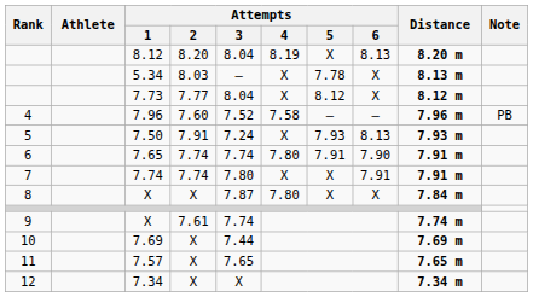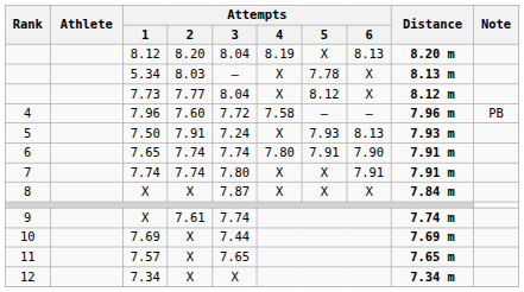 <table class="wikitable" style=" text-align:center; font-size:110%;" width="95%">
 <tr>
 <th rowspan="2">Rank</th>
 <th rowspan="2">Athlete</th>
 <th colspan="6">Attempts</th>
 <th rowspan="2">Distance</th>
 <th rowspan="2">Note</th>
 </tr>
 <tr>
 <th>1</th>
 <th>2</th>
 <th>3</th>
 <th>4</th>
 <th>5</th>
 <th>6</th>
 </tr>
 <tr>
 <td></td>
 <td align=left></td>
 <td>8.12</td>
 <td>8.20</td>
 <td>8.04</td>
 <td>8.19</td>
 <td>X</td>
 <td>8.13</td>
 <td><strong>8.20 m </strong></td>
 <td></td>
 </tr>
 <tr>
 <td></td>
 <td align=left></td>
 <td>5.34</td>
 <td>8.03</td>
 <td>—</td>
 <td>X</td>
 <td>7.78</td>
 <td>X</td>
 <td><strong>8.13 m </strong></td>
 <td></td>
 </tr>
 <tr>
 <td></td>
 <td align=left></td>
 <td>7.73</td>
 <td>7.77</td>
 <td>8.04</td>
 <td>X</td>
 <td>8.12</td>
 <td>X</td>
 <td><strong>8.12 m </strong></td>
 <td></td>
 </tr>
 <tr>
 <td>4</td>
 <td align=left></td>
 <td>7.96</td>
 <td>7.60</td>
-<td>7.52</td>
+<td>7.72</td>
 <td>7.58</td>
 <td>—</td>
 <td>—</td>
 <td><strong>7.96 m </strong></td>
 <td>PB</td>
 </tr>
 <tr>
 <td>5</td>
 <td align=left></td>
 <td>7.50</td>
 <td>7.91</td>
 <td>7.24</td>
 <td>X</td>
 <td>7.93</td>
 <td>8.13</td>
 <td><strong>7.93 m </strong></td>
 <td></td>
 </tr>
 <tr>
 <td>6</td>
 <td align=left></td>
 <td>7.65</td>
 <td>7.74</td>
 <td>7.74</td>
 <td>7.80</td>
 <td>7.91</td>
 <td>7.90</td>
 <td><strong>7.91 m </strong></td>
 <td></td>
 </tr>
 <tr>
 <td>7</td>
 <td align=left></td>
 <td>7.74</td>
 <td>7.74</td>
 <td>7.80</td>
 <td>X</td>
 <td>X</td>
 <td>7.91</td>
 <td><strong>7.91 m </strong></td>
 <td></td>
 </tr>
 <tr>
 <td>8</td>
 <td align=left></td>
 <td>X</td>
 <td>X</td>
 <td>7.87</td>
-<td>7.80</td>
+<td>X</td>
 <td>X</td>
 <td>X</td>
 <td><strong>7.84 m </strong></td>
 <td></td>
 </tr>
 <tr>
 <td colspan=9 bgcolor=lightgray></td>
 </tr>
 <tr>
 <td>9</td>
 <td align=left></td>
 <td>X</td>
 <td>7.61</td>
 <td>7.74</td>
 <td colspan=3></td>
 <td><strong>7.74 m </strong></td>
 <td></td>
 </tr>
 <tr>
 <td>10</td>
 <td align=left></td>
 <td>7.69</td>
 <td>X</td>
 <td>7.44</td>
 <td colspan=3></td>
 <td><strong>7.69 m </strong></td>
 <td></td>
 </tr>
 <tr>
 <td>11</td>
 <td align=left></td>
 <td>7.57</td>
 <td>X</td>
 <td>7.65</td>
 <td colspan=3></td>
 <td><strong>7.65 m </strong></td>
 <td></td>
 </tr>
 <tr>
 <td>12</td>
 <td align=left></td>
 <td>7.34</td>
 <td>X</td>
 <td>X</td>
 <td colspan=3></td>
 <td><strong>7.34 m </strong></td>
 <td></td>
 </tr>
 </table>
